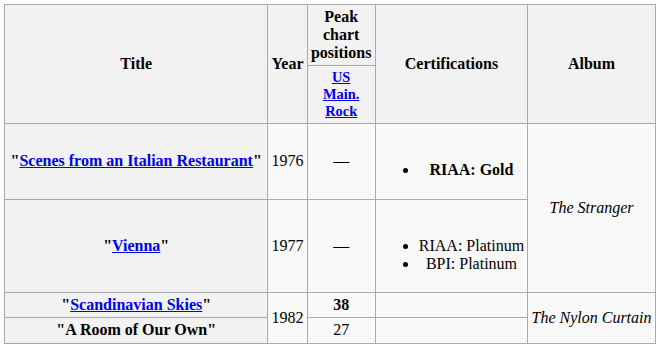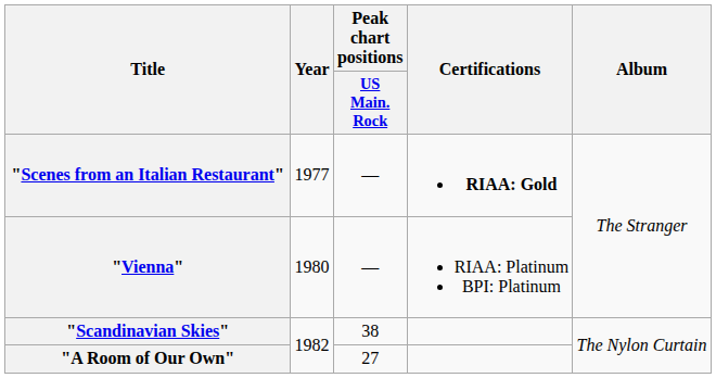 <table class="wikitable plainrowheaders" style="text-align:center;" border="1">
 <tr>
 <th scope="col" rowspan="2" style="width:16em;">Title</th>
 <th scope="col" rowspan="2">Year</th>
 <th scope="col">Peak chart positions</th>
 <th rowspan="2">Certifications</th>
 <th scope="col" rowspan="2">Album</th>
 </tr>
 <tr>
 <th scope="col" style="width:3em;font-size:90%;"><a href='#'>US<br>Main.<br>Rock</a><br></th>
 </tr>
 <tr>
 <th scope="row">"<a href='#'>Scenes from an Italian Restaurant</a>"</th>
-<td>1976</td>
+<td>1977</td>
 <td>—</td>
 <td><strong><br><ul><li>RIAA: Gold</li></ul></strong></td>
 <td rowspan="2"><em>The Stranger</em></td>
 </tr>
 <tr>
 <th scope="row">"<a href='#'>Vienna</a>"</th>
-<td>1977</td>
+<td>1980</td>
 <td>—</td>
 <td><br><ul><li>RIAA: Platinum</li><li>BPI: Platinum</li></ul></td>
 </tr>
 <tr>
 <th scope="row">"<a href='#'>Scandinavian Skies</a>"</th>
 <td rowspan="2">1982</td>
-<td><strong>38</strong></td>
+<td>38</td>
 <td></td>
 <td rowspan="2"><em>The Nylon Curtain</em></td>
 </tr>
 <tr>
 <th scope="row">"A Room of Our Own"</th>
 <td>27</td>
 <td></td>
 </tr>
 <tr>
 </tr>
 </table>
